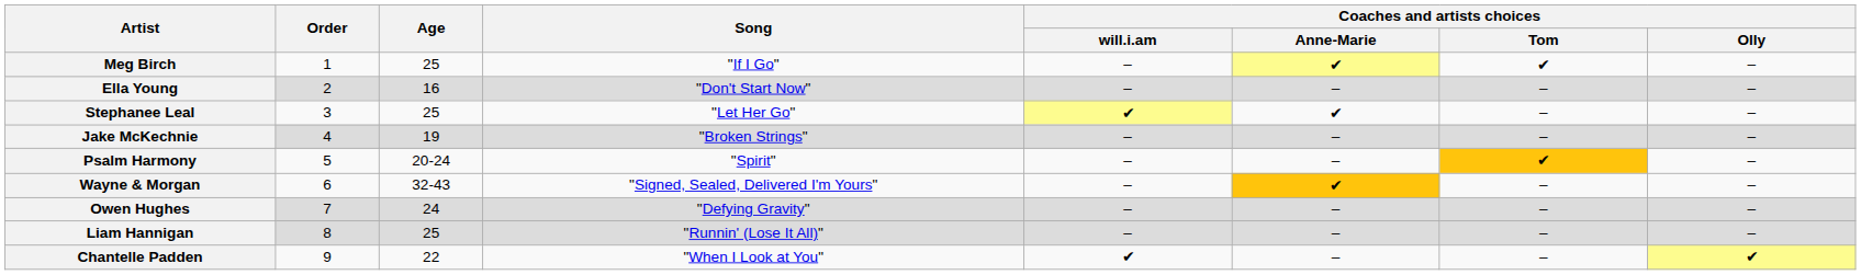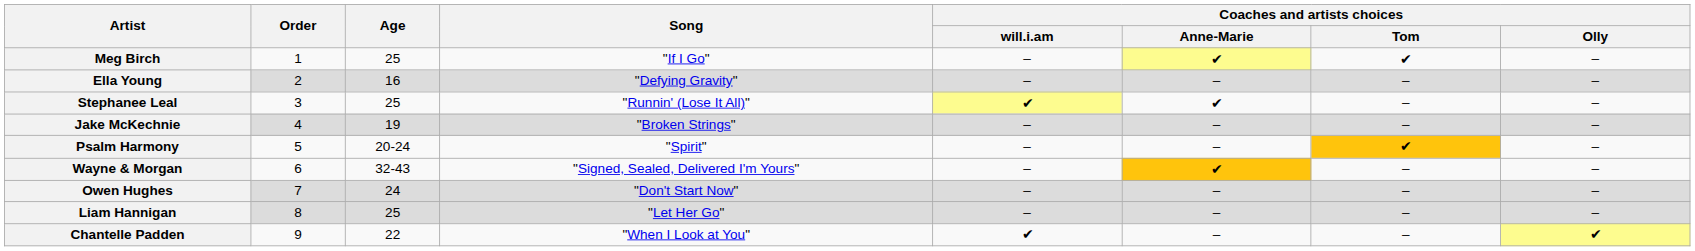 <table class="wikitable" style="text-align:center; width:100%">
 <tr>
 <th scope="col" rowspan="2" style="width:13%">Artist</th>
 <th scope="col" rowspan="2" style="width:05%">Order</th>
 <th scope="col" rowspan="2" style="width:05%">Age</th>
 <th scope="col" rowspan="2" style="width:26%">Song</th>
 <th scope="row" colspan="4" style="width:40%">Coaches and artists choices</th>
 </tr>
 <tr>
 <th style="width:10%">will.i.am</th>
 <th style="width:10%">Anne-Marie</th>
 <th style="width:10%">Tom</th>
 <th style="width:10%">Olly</th>
 </tr>
 <tr>
 <th scope="row">Meg Birch</th>
 <td>1</td>
 <td>25</td>
 <td>"<a href='#'>If I Go</a>"</td>
 <td>–</td>
 <td style="background:#fdfc8f">✔</td>
 <td>✔</td>
 <td>–</td>
 </tr>
 <tr style="background:#DCDCDC">
 <th scope="row">Ella Young</th>
 <td>2</td>
 <td>16</td>
-<td>"<a href='#'>Don't Start Now</a>"</td>
+<td>"<a href='#'>Defying Gravity</a>"</td>
 <td>–</td>
 <td>–</td>
 <td>–</td>
 <td>–</td>
 </tr>
 <tr>
 <th scope="row">Stephanee Leal</th>
 <td>3</td>
 <td>25</td>
-<td>"<a href='#'>Let Her Go</a>"</td>
+<td>"<a href='#'>Runnin' (Lose It All)</a>"</td>
 <td style="background:#fdfc8f">✔</td>
 <td>✔</td>
 <td>–</td>
 <td>–</td>
 </tr>
 <tr style="background:#DCDCDC">
 <th scope="row">Jake McKechnie</th>
 <td>4</td>
 <td>19</td>
 <td>"<a href='#'>Broken Strings</a>"</td>
 <td>–</td>
 <td>–</td>
 <td>–</td>
 <td>–</td>
 </tr>
 <tr>
 <th scope="row">Psalm Harmony</th>
 <td>5</td>
 <td>20-24</td>
 <td>"<a href='#'>Spirit</a>"</td>
 <td>–</td>
 <td>–</td>
 <td style="background:#ffc40c">✔</td>
 <td>–</td>
 </tr>
 <tr>
 <th scope="row">Wayne & Morgan</th>
 <td>6</td>
 <td>32-43</td>
 <td>"<a href='#'>Signed, Sealed, Delivered I'm Yours</a>"</td>
 <td>–</td>
 <td style="background:#ffc40c">✔</td>
 <td>–</td>
 <td>–</td>
 </tr>
 <tr style="background:#DCDCDC">
 <th scope="row">Owen Hughes</th>
 <td>7</td>
 <td>24</td>
-<td>"<a href='#'>Defying Gravity</a>"</td>
+<td>"<a href='#'>Don't Start Now</a>"</td>
 <td>–</td>
 <td>–</td>
 <td>–</td>
 <td>–</td>
 </tr>
 <tr style="background:#DCDCDC">
 <th scope="row">Liam Hannigan</th>
 <td>8</td>
 <td>25</td>
-<td>"<a href='#'>Runnin' (Lose It All)</a>"</td>
+<td>"<a href='#'>Let Her Go</a>"</td>
 <td>–</td>
 <td>–</td>
 <td>–</td>
 <td>–</td>
 </tr>
 <tr>
 <th scope="row">Chantelle Padden</th>
 <td>9</td>
 <td>22</td>
 <td>"<a href='#'>When I Look at You</a>"</td>
 <td>✔</td>
 <td>–</td>
 <td>–</td>
 <td style="background:#fdfc8f">✔</td>
 </tr>
 </table>
